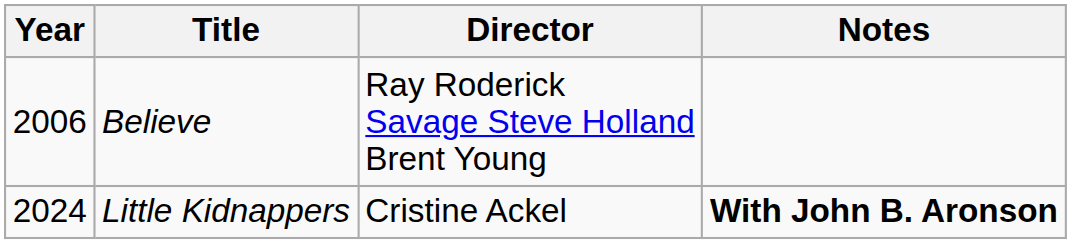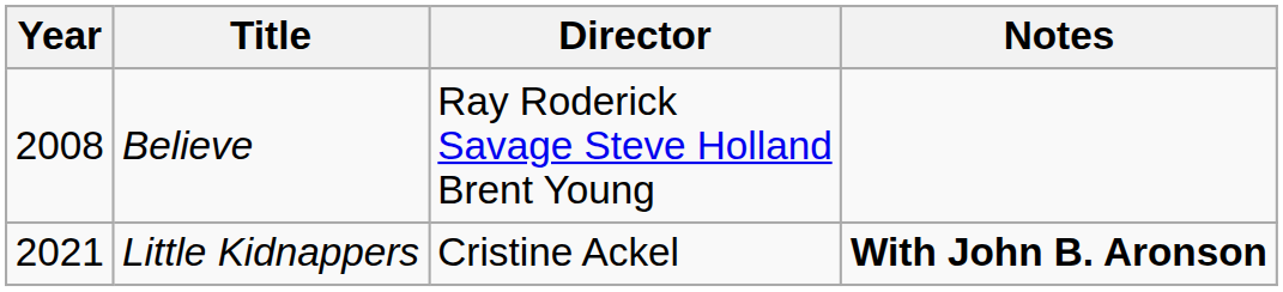 <table class="wikitable">
 <tr>
 <th>Year</th>
 <th>Title</th>
 <th>Director</th>
 <th>Notes</th>
 </tr>
 <tr>
-<td>2006</td>
+<td>2008</td>
 <td><em>Believe</em></td>
 <td>Ray Roderick<br><a href='#'>Savage Steve Holland</a><br>Brent Young</td>
 <td></td>
 </tr>
 <tr>
-<td>2024</td>
+<td>2021</td>
 <td><em>Little Kidnappers</em></td>
 <td>Cristine Ackel</td>
 <td><strong>With John B. Aronson</strong></td>
 </tr>
 </table>
